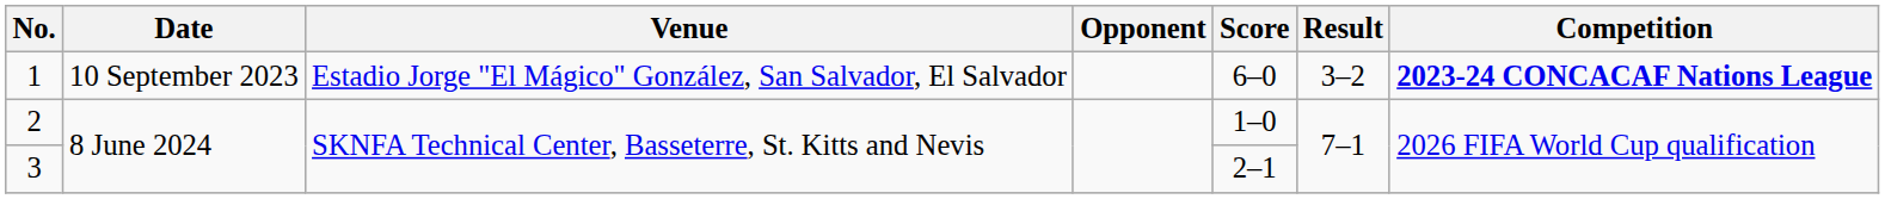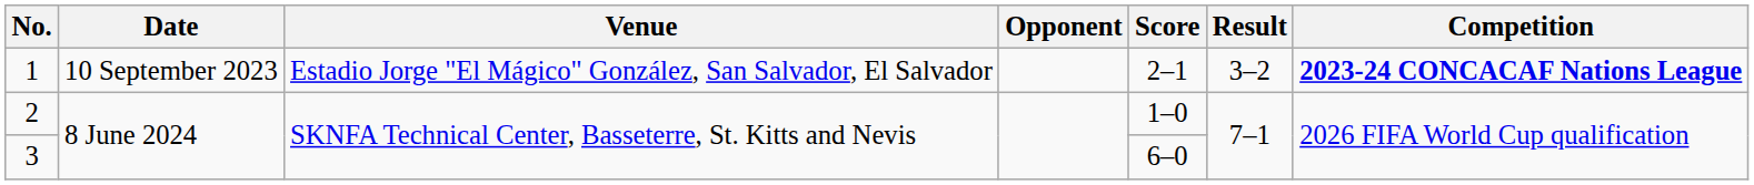 <table class="wikitable sortable">
 <tr>
 <th scope="col">No.</th>
 <th scope="col">Date</th>
 <th scope="col">Venue</th>
 <th scope="col">Opponent</th>
 <th scope="col">Score</th>
 <th scope="col">Result</th>
 <th scope="col">Competition</th>
 </tr>
 <tr>
 <td align="center">1</td>
 <td>10 September 2023</td>
 <td><a href='#'>Estadio Jorge "El Mágico" González</a>, <a href='#'>San Salvador</a>, El Salvador</td>
 <td></td>
-<td align="center">6–0</td>
+<td align="center">2–1</td>
 <td align="center">3–2</td>
 <td><strong><a href='#'>2023-24 CONCACAF Nations League</a></strong></td>
 </tr>
 <tr>
 <td align="center">2</td>
 <td rowspan=2>8 June 2024</td>
 <td rowspan=2><a href='#'>SKNFA Technical Center</a>, <a href='#'>Basseterre</a>, St. Kitts and Nevis</td>
 <td rowspan=2></td>
 <td align="center">1–0</td>
 <td align="center" rowspan=2>7–1</td>
 <td rowspan=2><a href='#'>2026 FIFA World Cup qualification</a></td>
 </tr>
 <tr>
 <td align="center">3</td>
-<td align="center">2–1</td>
+<td align="center">6–0</td>
 </tr>
 </table>
